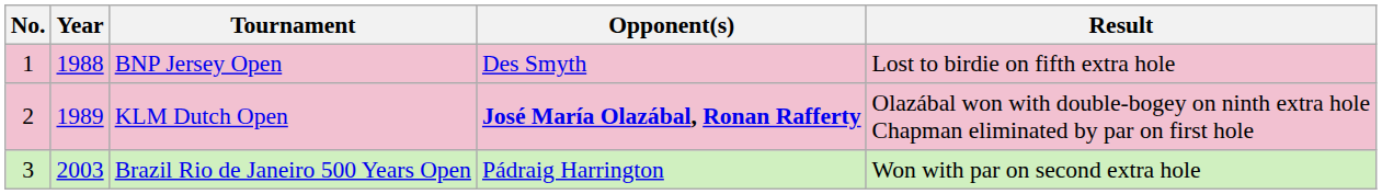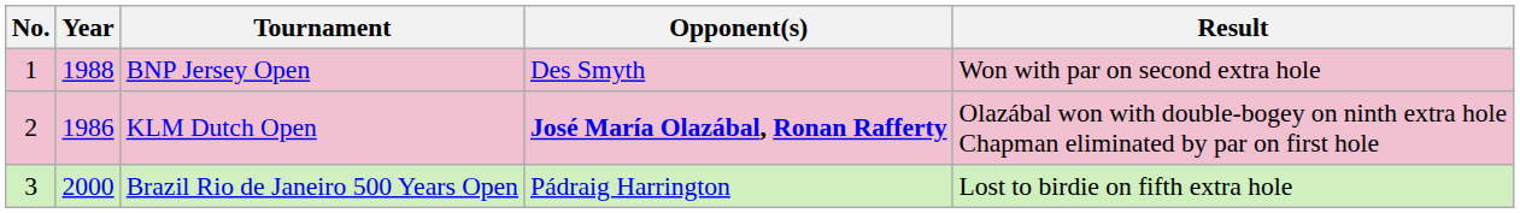 <table class="wikitable" style="font-size:95%;">
 <tr>
 <th>No.</th>
 <th>Year</th>
 <th>Tournament</th>
 <th>Opponent(s)</th>
 <th>Result</th>
 </tr>
 <tr style="background:#F2C1D1;">
 <td align=center>1</td>
 <td><a href='#'>1988</a></td>
 <td><a href='#'>BNP Jersey Open</a></td>
 <td> <a href='#'>Des Smyth</a></td>
-<td>Lost to birdie on fifth extra hole</td>
+<td>Won with par on second extra hole</td>
 </tr>
 <tr style="background:#F2C1D1;">
 <td align=center>2</td>
-<td><a href='#'>1989</a></td>
+<td><a href='#'>1986</a></td>
 <td><a href='#'>KLM Dutch Open</a></td>
 <td><strong> <a href='#'>José María Olazábal</a>,  <a href='#'>Ronan Rafferty</a></strong></td>
 <td>Olazábal won with double-bogey on ninth extra hole<br>Chapman eliminated by par on first hole</td>
 </tr>
 <tr style="background:#D0F0C0;">
 <td align=center>3</td>
-<td><a href='#'>2003</a></td>
+<td><a href='#'>2000</a></td>
 <td><a href='#'>Brazil Rio de Janeiro 500 Years Open</a></td>
 <td> <a href='#'>Pádraig Harrington</a></td>
-<td>Won with par on second extra hole</td>
+<td>Lost to birdie on fifth extra hole</td>
 </tr>
 </table>
